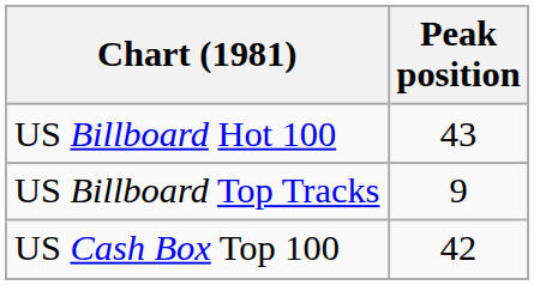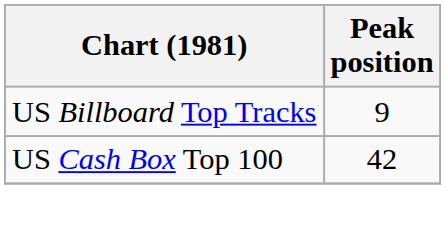 <table class="wikitable sortable">
 <tr>
 <th>Chart (1981)</th>
 <th>Peak<br>position</th>
-</tr>
-<tr>
-<td>US <em><a href='#'>Billboard</a></em> <a href='#'>Hot 100</a></td>
-<td style="text-align:center;">43</td>
 </tr>
 <tr>
 <td>US <em>Billboard</em> <a href='#'>Top Tracks</a></td>
 <td style="text-align:center;">9</td>
 </tr>
 <tr>
 <td>US <em><a href='#'>Cash Box</a></em> Top 100</td>
 <td style="text-align:center;">42</td>
 </tr>
 <tr>
 </tr>
 </table>
